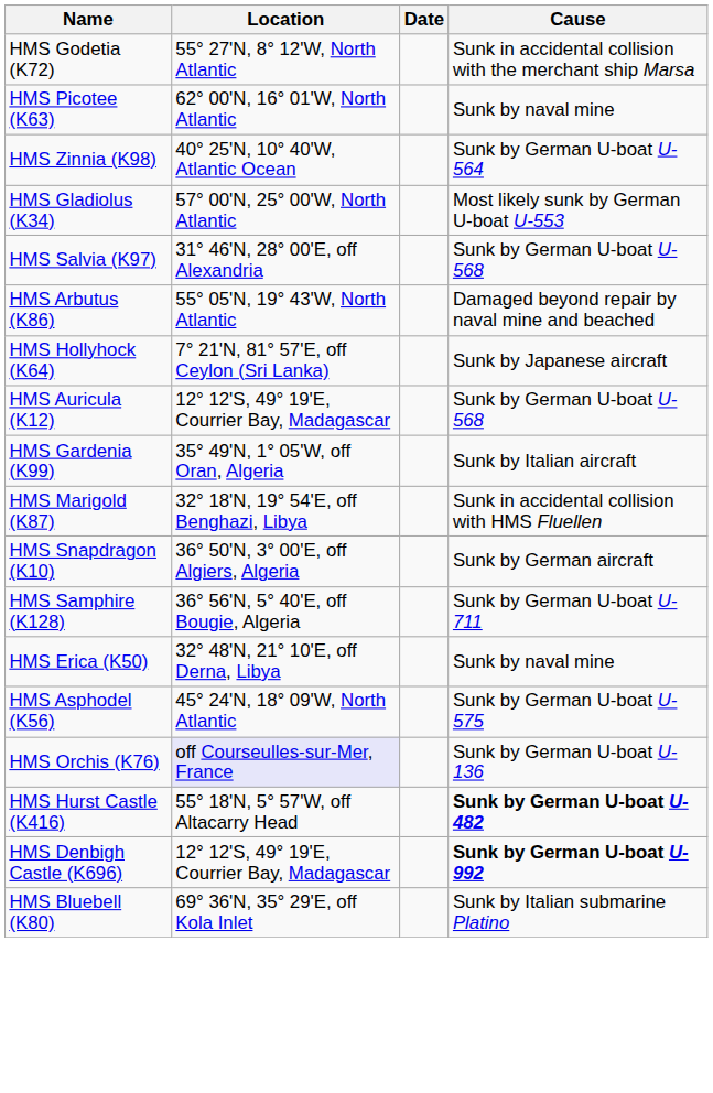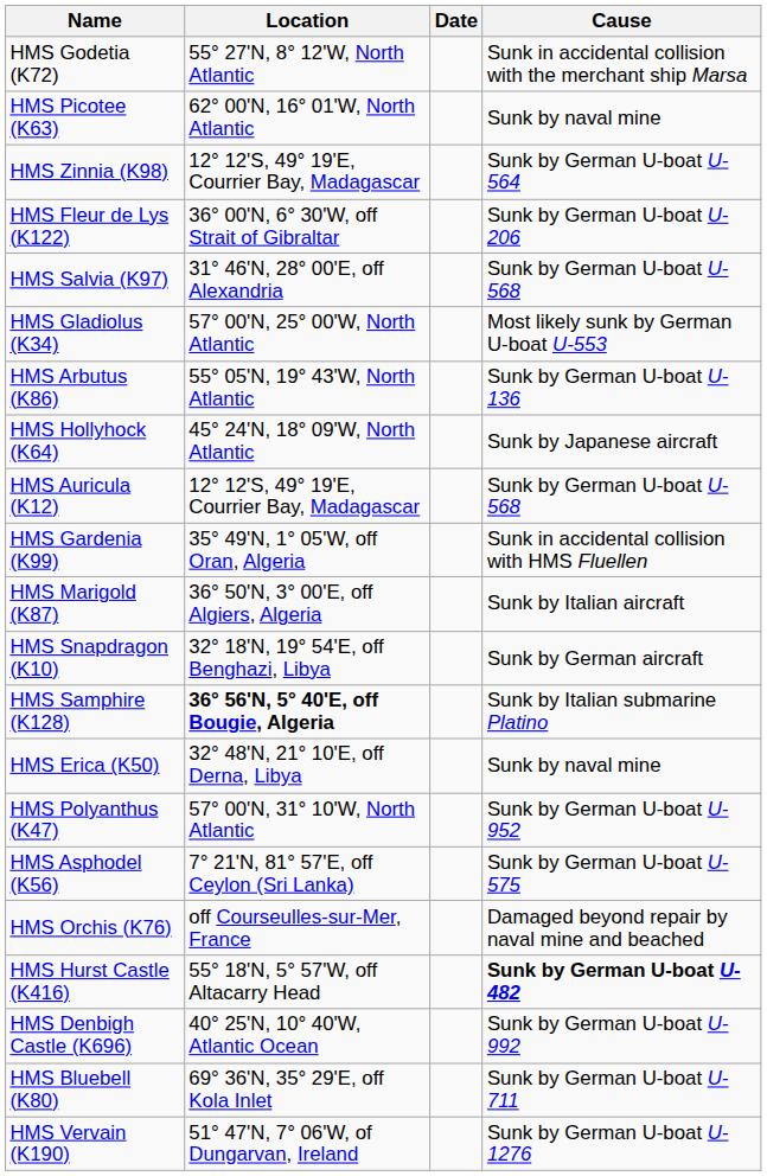 <table class="wikitable sortable">
 <tr>
 <th>Name</th>
 <th>Location</th>
 <th>Date</th>
 <th>Cause</th>
 </tr>
 <tr>
 <td>HMS Godetia (K72)</td>
 <td>55° 27'N, 8° 12'W, <a href='#'>North Atlantic</a></td>
 <td></td>
 <td>Sunk in accidental collision with the merchant ship <em>Marsa</em></td>
 </tr>
 <tr>
 <td><a href='#'>HMS Picotee (K63)</a></td>
 <td>62° 00'N, 16° 01'W, <a href='#'>North Atlantic</a></td>
 <td></td>
 <td>Sunk by naval mine</td>
 </tr>
 <tr>
 <td><a href='#'>HMS Zinnia (K98)</a></td>
-<td>40° 25'N, 10° 40'W, <a href='#'>Atlantic Ocean</a></td>
+<td>12° 12'S, 49° 19'E, Courrier Bay, <a href='#'>Madagascar</a></td>
 <td></td>
 <td>Sunk by German U-boat <em><a href='#'>U-564</a></em></td>
+</tr>
+<tr>
+<td><a href='#'>HMS Fleur de Lys (K122)</a></td>
+<td>36° 00'N, 6° 30'W, off <a href='#'>Strait of Gibraltar</a></td>
+<td></td>
+<td>Sunk by German U-boat <a href='#'><em>U-206</em></a></td>
+</tr>
+<tr>
+<td><a href='#'>HMS Salvia (K97)</a></td>
+<td>31° 46'N, 28° 00'E, off <a href='#'>Alexandria</a></td>
+<td></td>
+<td>Sunk by German U-boat <em><a href='#'>U-568</a></em></td>
 </tr>
 <tr>
 <td><a href='#'>HMS Gladiolus (K34)</a></td>
 <td>57° 00'N, 25° 00'W, <a href='#'>North Atlantic</a></td>
 <td></td>
 <td>Most likely sunk by German U-boat <em><a href='#'>U-553</a></em></td>
 </tr>
 <tr>
-<td><a href='#'>HMS Salvia (K97)</a></td>
-<td>31° 46'N, 28° 00'E, off <a href='#'>Alexandria</a></td>
-<td></td>
-<td>Sunk by German U-boat <em><a href='#'>U-568</a></em></td>
-</tr>
-<tr>
 <td><a href='#'>HMS Arbutus (K86)</a></td>
 <td>55° 05'N, 19° 43'W, <a href='#'>North Atlantic</a></td>
 <td></td>
-<td>Damaged beyond repair by naval mine and beached</td>
+<td>Sunk by German U-boat <em><a href='#'>U-136</a></em></td>
 </tr>
 <tr>
 <td><a href='#'>HMS Hollyhock (K64)</a></td>
-<td>7° 21'N, 81° 57'E, off <a href='#'>Ceylon (Sri Lanka)</a></td>
+<td>45° 24'N, 18° 09'W, <a href='#'>North Atlantic</a></td>
 <td></td>
 <td>Sunk by Japanese aircraft</td>
 </tr>
 <tr>
 <td><a href='#'>HMS Auricula (K12)</a></td>
 <td>12° 12'S, 49° 19'E, Courrier Bay, <a href='#'>Madagascar</a></td>
 <td></td>
 <td>Sunk by German U-boat <em><a href='#'>U-568</a></em></td>
 </tr>
 <tr>
 <td><a href='#'>HMS Gardenia (K99)</a></td>
 <td>35° 49'N, 1° 05'W, off <a href='#'>Oran</a>, <a href='#'>Algeria</a></td>
 <td></td>
+<td>Sunk in accidental collision with HMS <em>Fluellen</em></td>
+</tr>
+<tr>
+<td><a href='#'>HMS Marigold (K87)</a></td>
+<td>36° 50'N, 3° 00'E, off <a href='#'>Algiers</a>, <a href='#'>Algeria</a></td>
+<td></td>
 <td>Sunk by Italian aircraft</td>
 </tr>
 <tr>
-<td><a href='#'>HMS Marigold (K87)</a></td>
+<td><a href='#'>HMS Snapdragon (K10)</a></td>
 <td>32° 18'N, 19° 54'E, off <a href='#'>Benghazi</a>, <a href='#'>Libya</a></td>
-<td></td>
-<td>Sunk in accidental collision with HMS <em>Fluellen</em></td>
-</tr>
-<tr>
-<td><a href='#'>HMS Snapdragon (K10)</a></td>
-<td>36° 50'N, 3° 00'E, off <a href='#'>Algiers</a>, <a href='#'>Algeria</a></td>
 <td></td>
 <td>Sunk by German aircraft</td>
 </tr>
 <tr>
 <td><a href='#'>HMS Samphire (K128)</a></td>
-<td>36° 56'N, 5° 40'E, off <a href='#'>Bougie</a>, Algeria</td>
+<td><strong>36° 56'N, 5° 40'E, off <a href='#'>Bougie</a>, Algeria</strong></td>
 <td></td>
-<td>Sunk by German U-boat <a href='#'><em>U-711</em></a></td>
+<td>Sunk by Italian submarine <a href='#'><em>Platino</em></a></td>
 </tr>
 <tr>
 <td><a href='#'>HMS Erica (K50)</a></td>
 <td>32° 48'N, 21° 10'E, off <a href='#'>Derna</a>, <a href='#'>Libya</a></td>
 <td></td>
 <td>Sunk by naval mine</td>
 </tr>
 <tr>
+<td><a href='#'>HMS Polyanthus (K47)</a></td>
+<td>57° 00'N, 31° 10'W, <a href='#'>North Atlantic</a></td>
+<td></td>
+<td>Sunk by German U-boat <a href='#'><em>U-952</em></a></td>
+</tr>
+<tr>
 <td><a href='#'>HMS Asphodel (K56)</a></td>
-<td>45° 24'N, 18° 09'W, <a href='#'>North Atlantic</a></td>
+<td>7° 21'N, 81° 57'E, off <a href='#'>Ceylon (Sri Lanka)</a></td>
 <td></td>
 <td>Sunk by German U-boat <a href='#'><em>U-575</em></a></td>
 </tr>
 <tr>
 <td><a href='#'>HMS Orchis (K76)</a></td>
-<td style="background: lavender;">off <a href='#'>Courseulles-sur-Mer</a>, <a href='#'>France</a></td>
+<td>off <a href='#'>Courseulles-sur-Mer</a>, <a href='#'>France</a></td>
 <td></td>
-<td>Sunk by German U-boat <em><a href='#'>U-136</a></em></td>
+<td>Damaged beyond repair by naval mine and beached</td>
 </tr>
 <tr>
 <td><a href='#'>HMS Hurst Castle (K416)</a></td>
 <td>55° 18'N, 5° 57'W, off Altacarry Head</td>
 <td></td>
 <td><strong>Sunk by German U-boat <a href='#'><em>U-482</em></a></strong></td>
 </tr>
 <tr>
 <td><a href='#'>HMS Denbigh Castle (K696)</a></td>
-<td>12° 12'S, 49° 19'E, Courrier Bay, <a href='#'>Madagascar</a></td>
+<td>40° 25'N, 10° 40'W, <a href='#'>Atlantic Ocean</a></td>
 <td></td>
-<td><strong>Sunk by German U-boat <a href='#'><em>U-992</em></a></strong></td>
+<td>Sunk by German U-boat <a href='#'><em>U-992</em></a></td>
 </tr>
 <tr>
 <td><a href='#'>HMS Bluebell (K80)</a></td>
 <td>69° 36'N, 35° 29'E, off <a href='#'>Kola Inlet</a></td>
 <td></td>
-<td>Sunk by Italian submarine <a href='#'><em>Platino</em></a></td>
+<td>Sunk by German U-boat <a href='#'><em>U-711</em></a></td>
+</tr>
+<tr>
+<td><a href='#'>HMS Vervain (K190)</a></td>
+<td>51° 47'N, 7° 06'W, of <a href='#'>Dungarvan</a>, <a href='#'>Ireland</a></td>
+<td></td>
+<td>Sunk by German U-boat <a href='#'><em>U-1276</em></a></td>
 </tr>
 </table>
